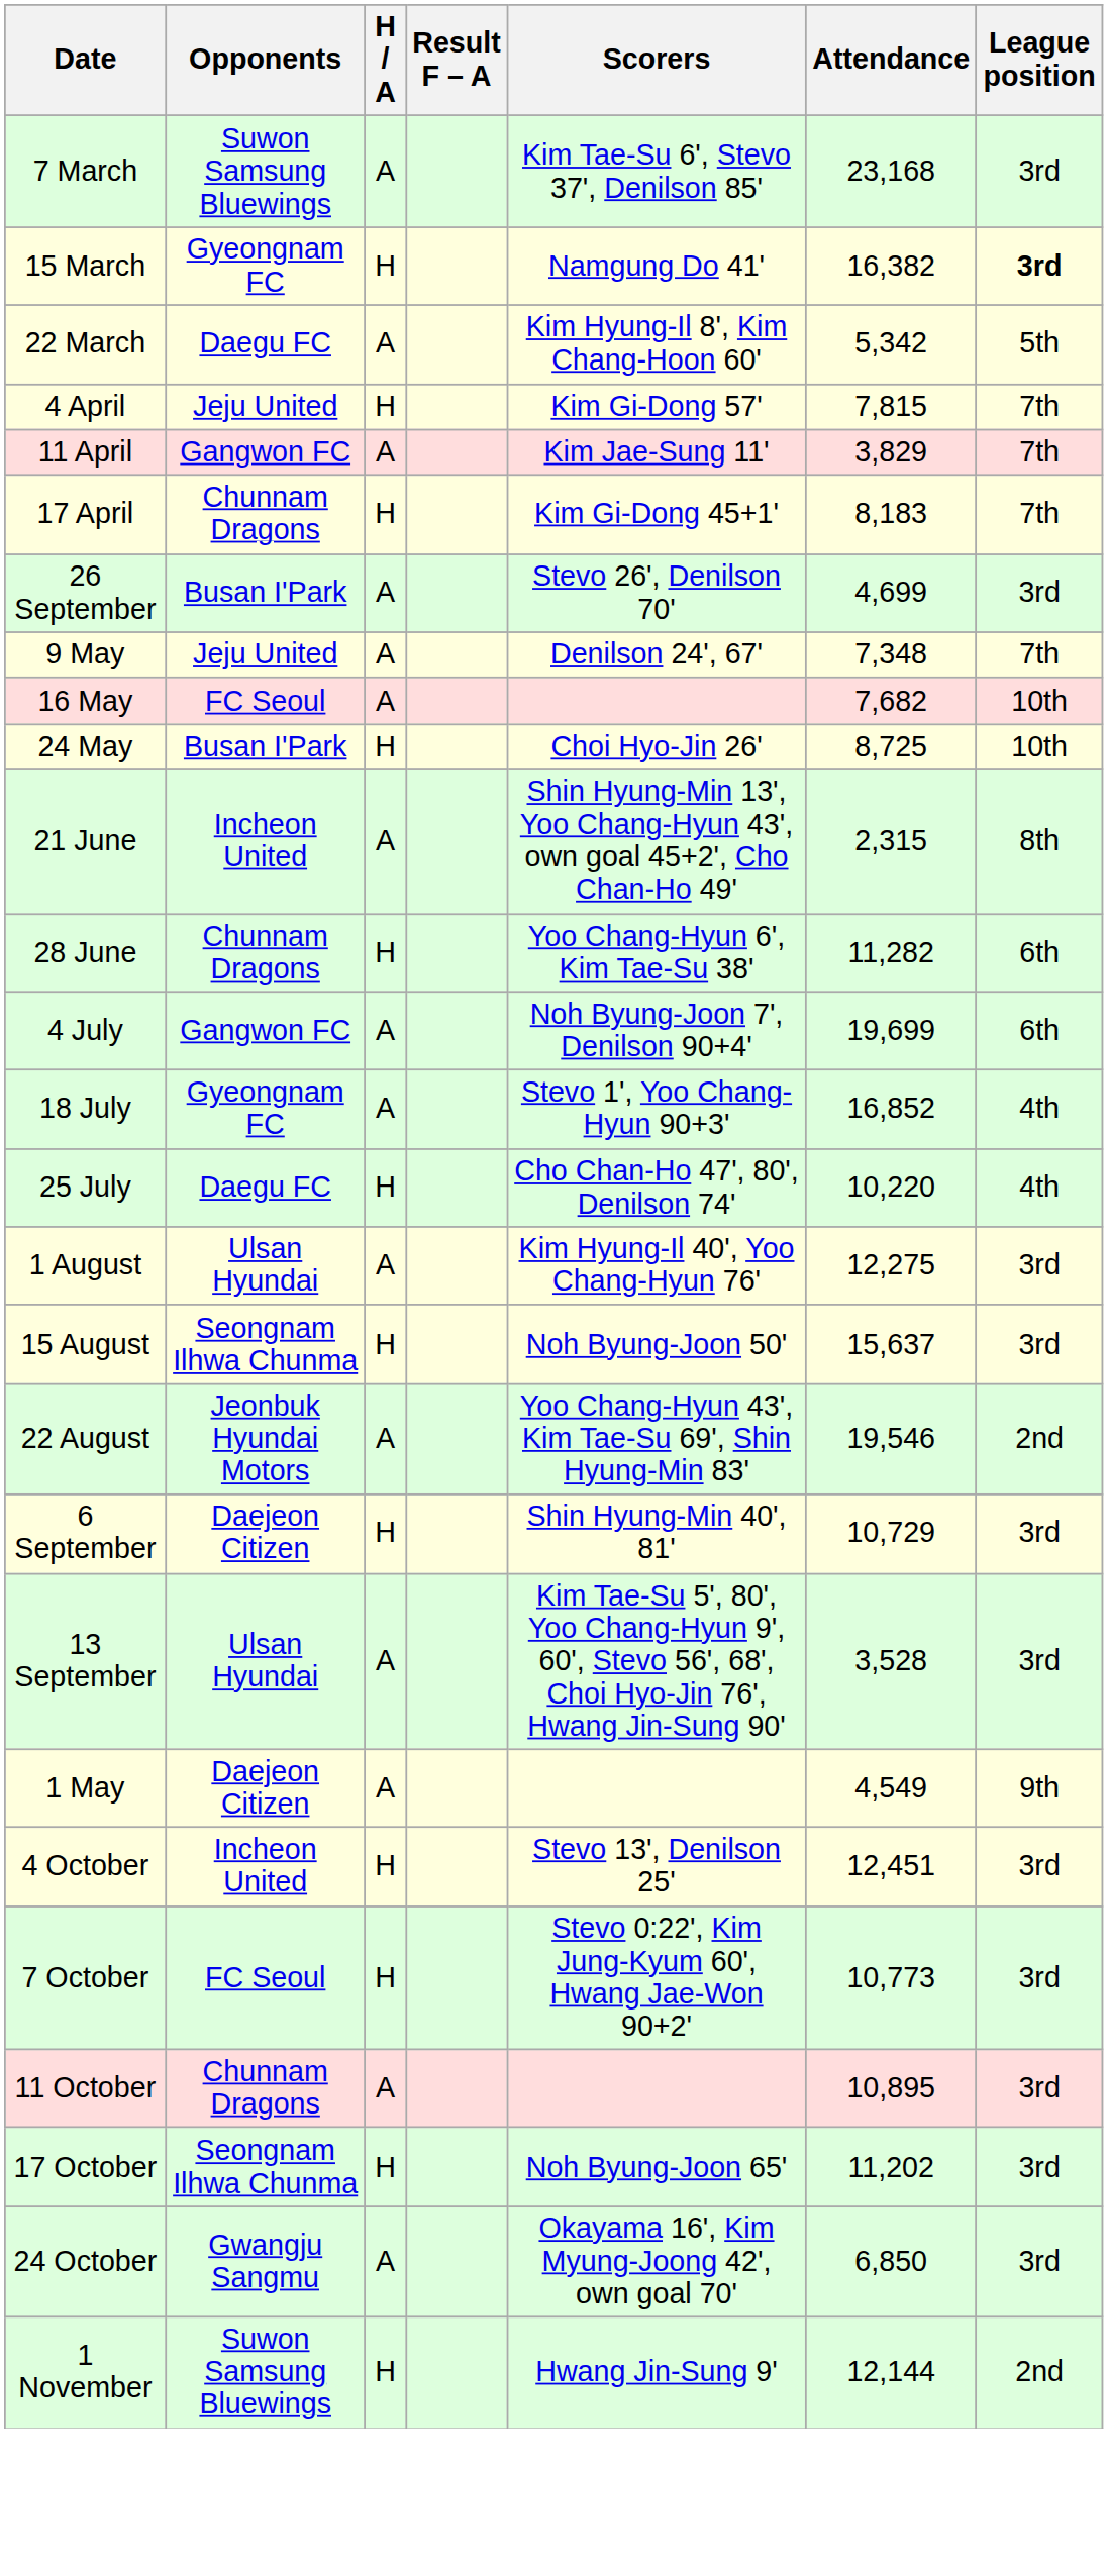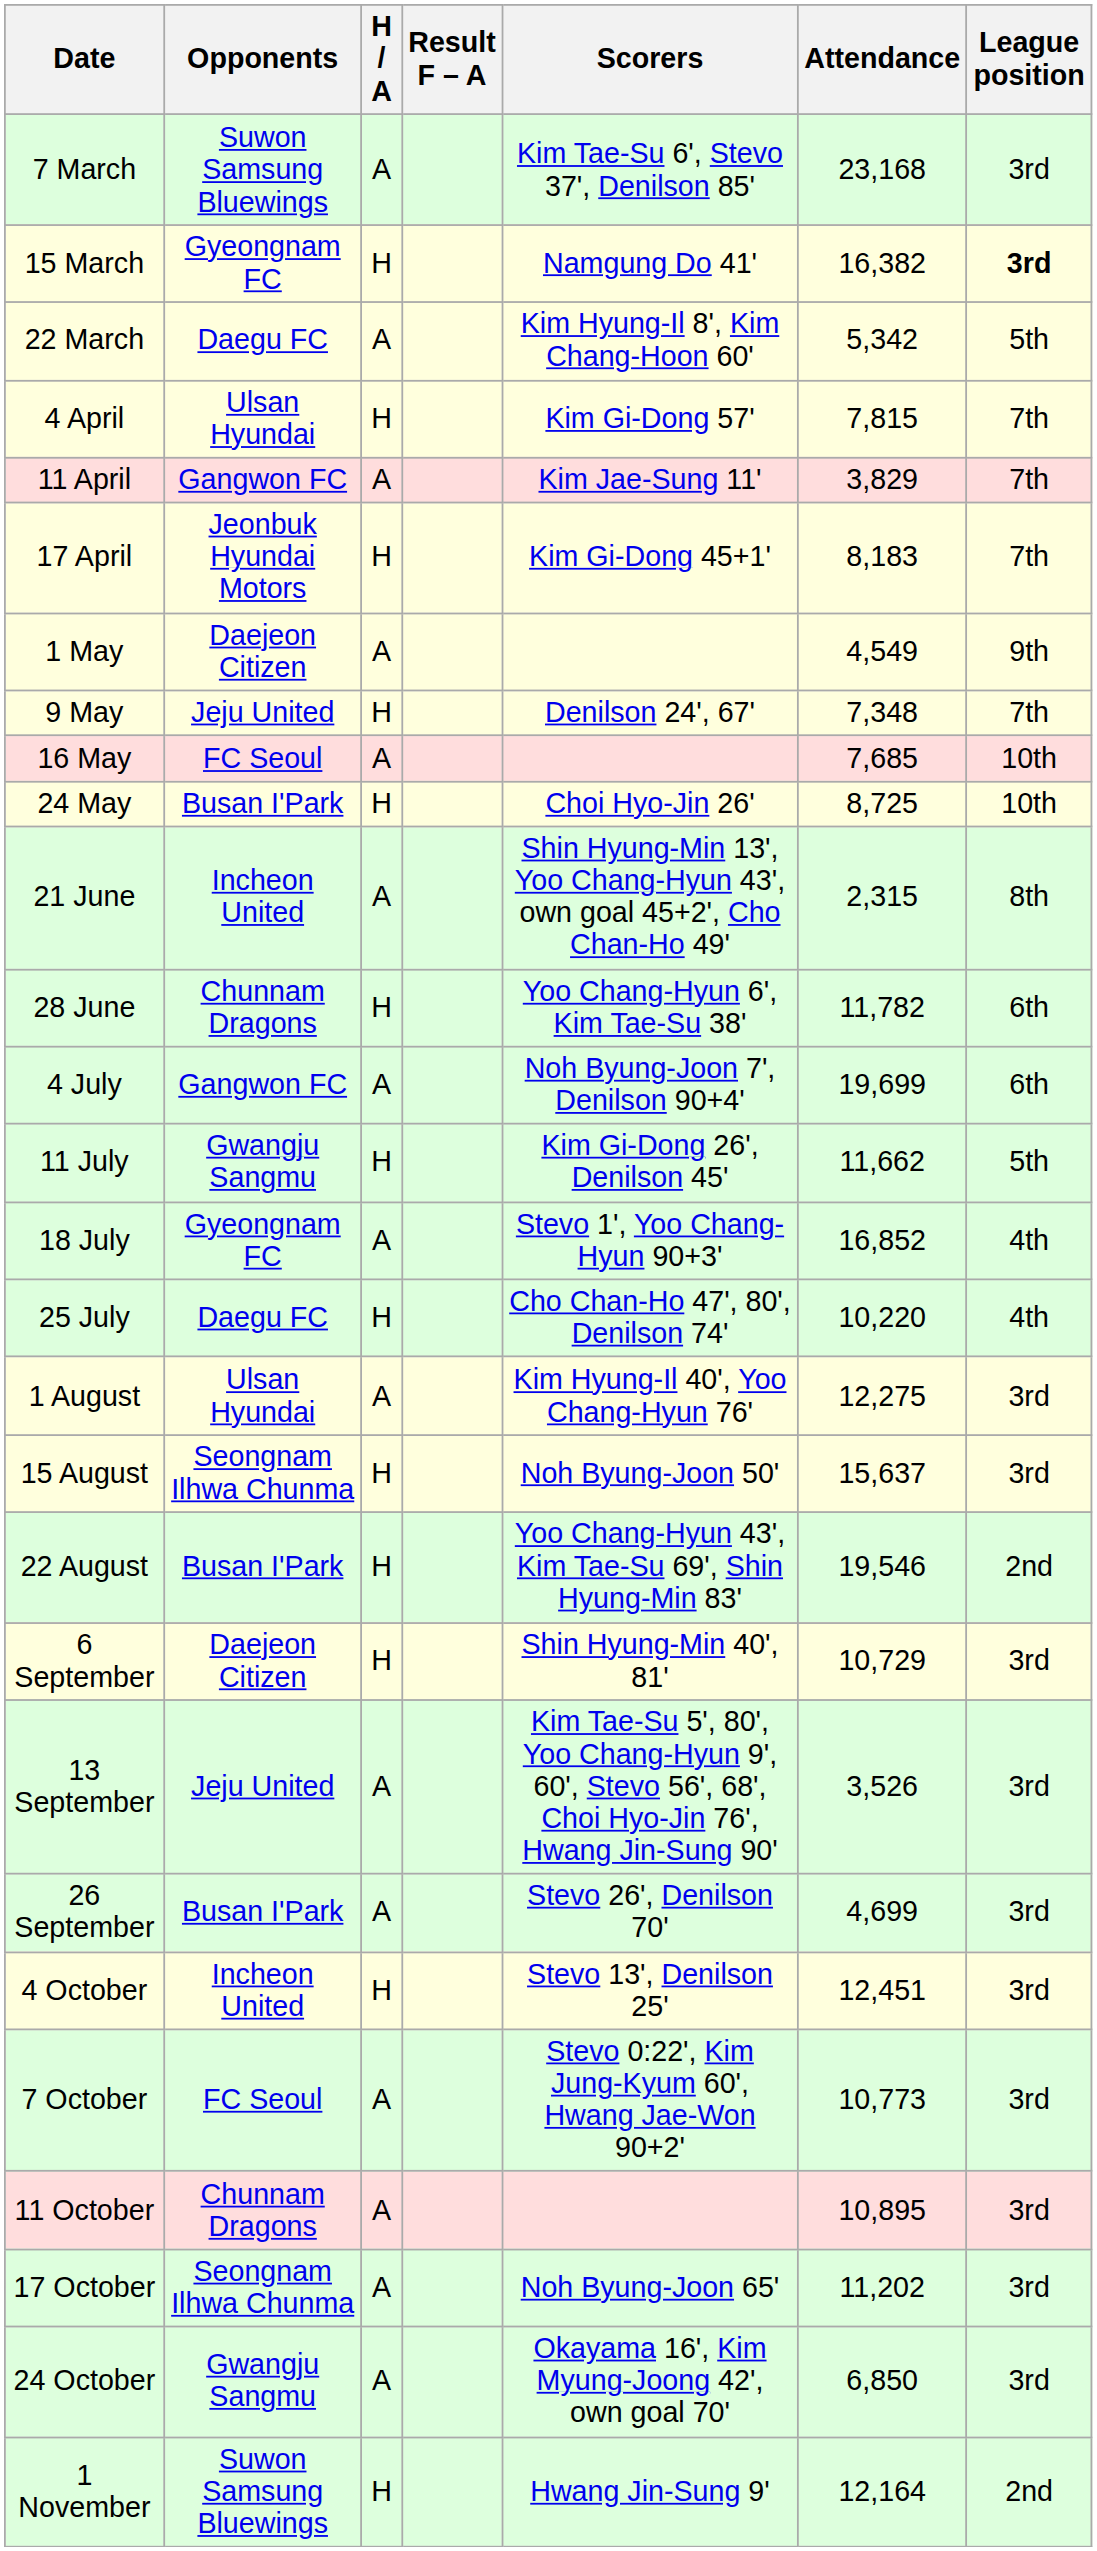 <table class="wikitable" style="text-align:center">
 <tr>
 <th>Date</th>
 <th>Opponents</th>
 <th>H / A</th>
 <th>Result<br>F – A</th>
 <th>Scorers</th>
 <th>Attendance</th>
 <th>League<br>position</th>
 </tr>
 <tr style="background:#dfd;">
 <td>7 March</td>
 <td><a href='#'>Suwon Samsung Bluewings</a></td>
 <td>A</td>
 <td></td>
 <td><a href='#'>Kim Tae-Su</a> 6', <a href='#'>Stevo</a> 37', <a href='#'>Denilson</a> 85'</td>
 <td>23,168</td>
 <td>3rd</td>
 </tr>
 <tr style="background:#ffd;">
 <td>15 March</td>
 <td><a href='#'>Gyeongnam FC</a></td>
 <td>H</td>
 <td></td>
 <td><a href='#'>Namgung Do</a> 41'</td>
 <td>16,382</td>
 <td><strong>3rd</strong></td>
 </tr>
 <tr style="background:#ffd;">
 <td>22 March</td>
 <td><a href='#'>Daegu FC</a></td>
 <td>A</td>
 <td></td>
 <td><a href='#'>Kim Hyung-Il</a> 8', <a href='#'>Kim Chang-Hoon</a> 60'</td>
 <td>5,342</td>
 <td>5th</td>
 </tr>
 <tr style="background:#ffd;">
 <td>4 April</td>
-<td><a href='#'>Jeju United</a></td>
+<td><a href='#'>Ulsan Hyundai</a></td>
 <td>H</td>
 <td></td>
 <td><a href='#'>Kim Gi-Dong</a> 57'</td>
 <td>7,815</td>
 <td>7th</td>
 </tr>
 <tr style="background:#fdd;">
 <td>11 April</td>
 <td><a href='#'>Gangwon FC</a></td>
 <td>A</td>
 <td></td>
 <td><a href='#'>Kim Jae-Sung</a> 11'</td>
 <td>3,829</td>
 <td>7th</td>
 </tr>
 <tr style="background:#ffd;">
 <td>17 April</td>
-<td><a href='#'>Chunnam Dragons</a></td>
+<td><a href='#'>Jeonbuk Hyundai Motors</a></td>
 <td>H</td>
 <td></td>
 <td><a href='#'>Kim Gi-Dong</a> 45+1'</td>
 <td>8,183</td>
 <td>7th</td>
 </tr>
-<tr style="background:#dfd;">
-<td>26 September</td>
-<td><a href='#'>Busan I'Park</a></td>
+<tr style="background:#ffd;">
+<td>1 May</td>
+<td><a href='#'>Daejeon Citizen</a></td>
 <td>A</td>
 <td></td>
-<td><a href='#'>Stevo</a> 26', <a href='#'>Denilson</a> 70'</td>
-<td>4,699</td>
-<td>3rd</td>
+<td></td>
+<td>4,549</td>
+<td>9th</td>
 </tr>
 <tr style="background:#ffd;">
 <td>9 May</td>
 <td><a href='#'>Jeju United</a></td>
-<td>A</td>
+<td>H</td>
 <td></td>
 <td><a href='#'>Denilson</a> 24', 67'</td>
 <td>7,348</td>
 <td>7th</td>
 </tr>
 <tr style="background:#fdd;">
 <td>16 May</td>
 <td><a href='#'>FC Seoul</a></td>
 <td>A</td>
 <td></td>
 <td></td>
-<td>7,682</td>
+<td>7,685</td>
 <td>10th</td>
 </tr>
 <tr style="background:#ffd;">
 <td>24 May</td>
 <td><a href='#'>Busan I'Park</a></td>
 <td>H</td>
 <td></td>
 <td><a href='#'>Choi Hyo-Jin</a> 26'</td>
 <td>8,725</td>
 <td>10th</td>
 </tr>
 <tr style="background:#dfd;">
 <td>21 June</td>
 <td><a href='#'>Incheon United</a></td>
 <td>A</td>
 <td></td>
 <td><a href='#'>Shin Hyung-Min</a> 13', <a href='#'>Yoo Chang-Hyun</a> 43', own goal 45+2', <a href='#'>Cho Chan-Ho</a> 49'</td>
 <td>2,315</td>
 <td>8th</td>
 </tr>
 <tr style="background:#dfd;">
 <td>28 June</td>
 <td><a href='#'>Chunnam Dragons</a></td>
 <td>H</td>
 <td></td>
 <td><a href='#'>Yoo Chang-Hyun</a> 6', <a href='#'>Kim Tae-Su</a> 38'</td>
-<td>11,282</td>
+<td>11,782</td>
 <td>6th</td>
 </tr>
 <tr style="background:#dfd;">
 <td>4 July</td>
 <td><a href='#'>Gangwon FC</a></td>
 <td>A</td>
 <td></td>
 <td><a href='#'>Noh Byung-Joon</a> 7', <a href='#'>Denilson</a> 90+4'</td>
 <td>19,699</td>
 <td>6th</td>
+</tr>
+<tr style="background:#dfd;">
+<td>11 July</td>
+<td><a href='#'>Gwangju Sangmu</a></td>
+<td>H</td>
+<td></td>
+<td><a href='#'>Kim Gi-Dong</a> 26', <a href='#'>Denilson</a> 45'</td>
+<td>11,662</td>
+<td>5th</td>
 </tr>
 <tr style="background:#dfd;">
 <td>18 July</td>
 <td><a href='#'>Gyeongnam FC</a></td>
 <td>A</td>
 <td></td>
 <td><a href='#'>Stevo</a> 1', <a href='#'>Yoo Chang-Hyun</a> 90+3'</td>
 <td>16,852</td>
 <td>4th</td>
 </tr>
 <tr style="background:#dfd;">
 <td>25 July</td>
 <td><a href='#'>Daegu FC</a></td>
 <td>H</td>
 <td></td>
 <td><a href='#'>Cho Chan-Ho</a> 47', 80', <a href='#'>Denilson</a> 74'</td>
 <td>10,220</td>
 <td>4th</td>
 </tr>
 <tr style="background:#ffd;">
 <td>1 August</td>
 <td><a href='#'>Ulsan Hyundai</a></td>
 <td>A</td>
 <td></td>
 <td><a href='#'>Kim Hyung-Il</a> 40', <a href='#'>Yoo Chang-Hyun</a> 76'</td>
 <td>12,275</td>
 <td>3rd</td>
 </tr>
 <tr style="background:#ffd;">
 <td>15 August</td>
 <td><a href='#'>Seongnam Ilhwa Chunma</a></td>
 <td>H</td>
 <td></td>
 <td><a href='#'>Noh Byung-Joon</a> 50'</td>
 <td>15,637</td>
 <td>3rd</td>
 </tr>
 <tr style="background:#dfd;">
 <td>22 August</td>
-<td><a href='#'>Jeonbuk Hyundai Motors</a></td>
-<td>A</td>
+<td><a href='#'>Busan I'Park</a></td>
+<td>H</td>
 <td></td>
 <td><a href='#'>Yoo Chang-Hyun</a> 43', <a href='#'>Kim Tae-Su</a> 69', <a href='#'>Shin Hyung-Min</a> 83'</td>
 <td>19,546</td>
 <td>2nd</td>
 </tr>
 <tr style="background:#ffd;">
 <td>6 September</td>
 <td><a href='#'>Daejeon Citizen</a></td>
 <td>H</td>
 <td></td>
 <td><a href='#'>Shin Hyung-Min</a> 40', 81'</td>
 <td>10,729</td>
 <td>3rd</td>
 </tr>
 <tr style="background:#dfd;">
 <td>13 September</td>
-<td><a href='#'>Ulsan Hyundai</a></td>
+<td><a href='#'>Jeju United</a></td>
 <td>A</td>
 <td></td>
 <td><a href='#'>Kim Tae-Su</a> 5', 80', <a href='#'>Yoo Chang-Hyun</a> 9', 60', <a href='#'>Stevo</a> 56', 68', <a href='#'>Choi Hyo-Jin</a> 76', <a href='#'>Hwang Jin-Sung</a> 90'</td>
-<td>3,528</td>
+<td>3,526</td>
 <td>3rd</td>
 </tr>
-<tr style="background:#ffd;">
-<td>1 May</td>
-<td><a href='#'>Daejeon Citizen</a></td>
+<tr style="background:#dfd;">
+<td>26 September</td>
+<td><a href='#'>Busan I'Park</a></td>
 <td>A</td>
 <td></td>
-<td></td>
-<td>4,549</td>
-<td>9th</td>
+<td><a href='#'>Stevo</a> 26', <a href='#'>Denilson</a> 70'</td>
+<td>4,699</td>
+<td>3rd</td>
 </tr>
 <tr style="background:#ffd;">
 <td>4 October</td>
 <td><a href='#'>Incheon United</a></td>
 <td>H</td>
 <td></td>
 <td><a href='#'>Stevo</a> 13', <a href='#'>Denilson</a> 25'</td>
 <td>12,451</td>
 <td>3rd</td>
 </tr>
 <tr style="background:#dfd;">
 <td>7 October</td>
 <td><a href='#'>FC Seoul</a></td>
-<td>H</td>
+<td>A</td>
 <td></td>
 <td><a href='#'>Stevo</a> 0:22', <a href='#'>Kim Jung-Kyum</a> 60', <a href='#'>Hwang Jae-Won</a> 90+2'</td>
 <td>10,773</td>
 <td>3rd</td>
 </tr>
 <tr style="background:#fdd;">
 <td>11 October</td>
 <td><a href='#'>Chunnam Dragons</a></td>
 <td>A</td>
 <td></td>
 <td></td>
 <td>10,895</td>
 <td>3rd</td>
 </tr>
 <tr style="background:#dfd;">
 <td>17 October</td>
 <td><a href='#'>Seongnam Ilhwa Chunma</a></td>
-<td>H</td>
+<td>A</td>
 <td></td>
 <td><a href='#'>Noh Byung-Joon</a> 65'</td>
 <td>11,202</td>
 <td>3rd</td>
 </tr>
 <tr style="background:#dfd;">
 <td>24 October</td>
 <td><a href='#'>Gwangju Sangmu</a></td>
 <td>A</td>
 <td></td>
 <td><a href='#'>Okayama</a> 16', <a href='#'>Kim Myung-Joong</a> 42', own goal 70'</td>
 <td>6,850</td>
 <td>3rd</td>
 </tr>
 <tr style="background:#dfd;">
 <td>1 November</td>
 <td><a href='#'>Suwon Samsung Bluewings</a></td>
 <td>H</td>
 <td></td>
 <td><a href='#'>Hwang Jin-Sung</a> 9'</td>
-<td>12,144</td>
+<td>12,164</td>
 <td>2nd</td>
 </tr>
 </table>
